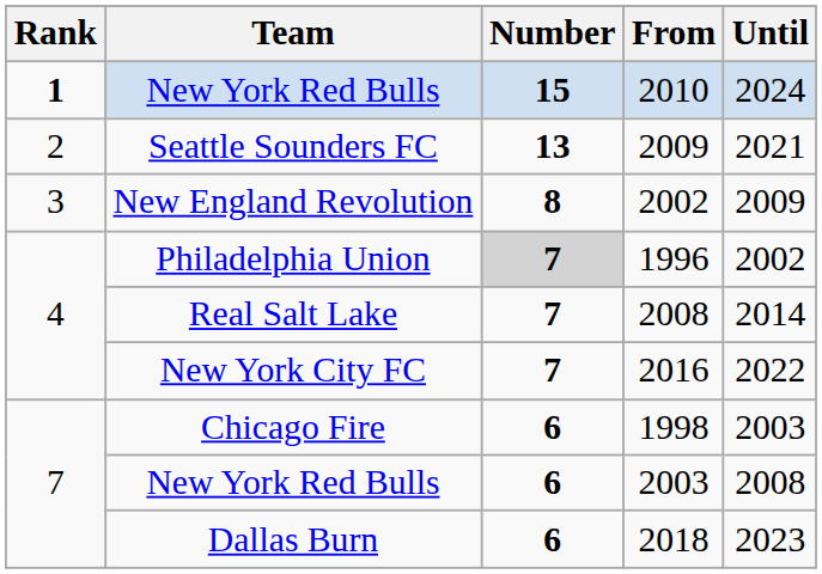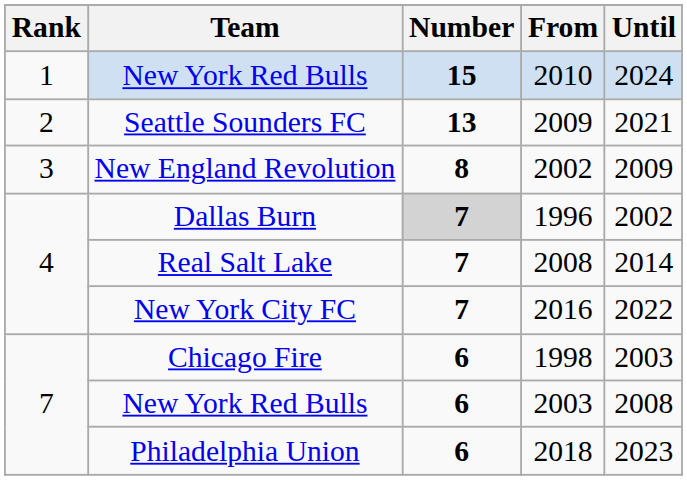 <table class="wikitable sortable" style="text-align:center">
 <tr>
 </tr>
 <tr>
 <th>Rank</th>
 <th>Team</th>
 <th>Number</th>
 <th>From</th>
 <th>Until</th>
 </tr>
 <tr>
-<td><strong>1</strong></td>
+<td>1</td>
 <td style="background: #CEE0F2"><a href='#'>New York Red Bulls</a></td>
 <td style="background: #CEE0F2"><strong>15</strong></td>
 <td style="background: #CEE0F2">2010</td>
 <td style="background: #CEE0F2">2024</td>
 </tr>
 <tr>
 <td>2</td>
 <td><a href='#'>Seattle Sounders FC</a></td>
 <td><strong>13</strong></td>
 <td>2009</td>
 <td>2021</td>
 </tr>
 <tr>
 <td>3</td>
 <td><a href='#'>New England Revolution</a></td>
 <td><strong>8</strong></td>
 <td>2002</td>
 <td>2009</td>
 </tr>
 <tr>
 <td rowspan="3">4</td>
-<td><a href='#'>Philadelphia Union</a></td>
+<td><a href='#'>Dallas Burn</a></td>
 <td style="background: lightgrey;"><strong>7</strong></td>
 <td>1996</td>
 <td>2002</td>
 </tr>
 <tr>
 <td><a href='#'>Real Salt Lake</a></td>
 <td><strong>7</strong></td>
 <td>2008</td>
 <td>2014</td>
 </tr>
 <tr>
 <td><a href='#'>New York City FC</a></td>
 <td><strong>7</strong></td>
 <td>2016</td>
 <td>2022</td>
 </tr>
 <tr>
 <td rowspan="3">7</td>
 <td><a href='#'>Chicago Fire</a></td>
 <td><strong>6</strong></td>
 <td>1998</td>
 <td>2003</td>
 </tr>
 <tr>
 <td><a href='#'>New York Red Bulls</a></td>
 <td><strong>6</strong></td>
 <td>2003</td>
 <td>2008</td>
 </tr>
 <tr>
-<td><a href='#'>Dallas Burn</a></td>
+<td><a href='#'>Philadelphia Union</a></td>
 <td><strong>6</strong></td>
 <td>2018</td>
 <td>2023</td>
 </tr>
 </table>
